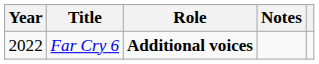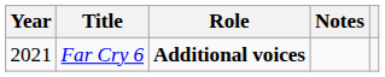 <table class="wikitable">
 <tr>
 <th>Year</th>
 <th>Title</th>
 <th>Role</th>
 <th>Notes</th>
 <th></th>
 </tr>
 <tr>
-<td>2022</td>
+<td>2021</td>
 <td><em><a href='#'>Far Cry 6</a></em></td>
 <td><strong>Additional voices</strong></td>
 <td></td>
 <td></td>
 </tr>
 </table>
